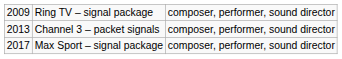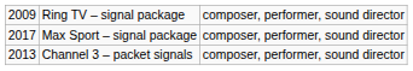 <table class="wikitable">
 <tr>
 <td>2009</td>
 <td>Ring TV – signal package</td>
 <td>composer, performer, sound director</td>
 </tr>
 <tr>
+<td>2017</td>
+<td>Max Sport – signal package</td>
+<td>composer, performer, sound director</td>
+</tr>
+<tr>
 <td>2013</td>
 <td>Channel 3 – packet signals</td>
 <td>composer, performer, sound director</td>
 </tr>
-<tr>
-<td>2017</td>
-<td>Max Sport – signal package</td>
-<td>composer, performer, sound director</td>
-</tr>
 </table>
